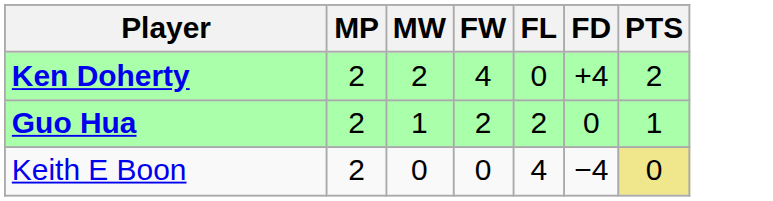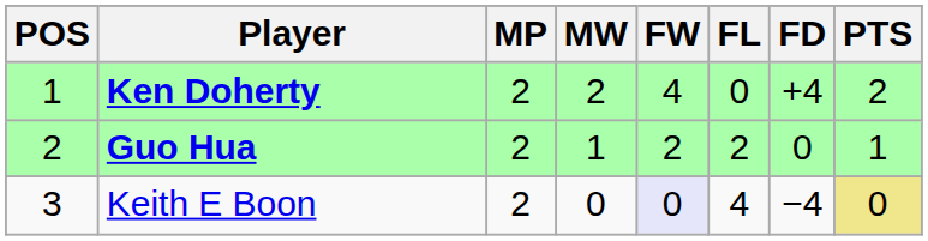 <table class="wikitable" style="text-align: center;">
 <tr>
+<th width=20>POS</th>
 <th width=165>Player</th>
 <th width=20>MP</th>
 <th width=20>MW</th>
 <th width=20>FW</th>
 <th width=20>FL</th>
 <th width=20>FD</th>
 <th width=20>PTS</th>
 </tr>
 <tr style="background:#aaffaa;">
+<td>1</td>
 <td style="text-align:left;"> <strong><a href='#'>Ken Doherty</a></strong></td>
 <td>2</td>
 <td>2</td>
 <td>4</td>
 <td>0</td>
 <td>+4</td>
 <td>2</td>
 </tr>
 <tr style="background:#aaffaa;">
+<td>2</td>
 <td style="text-align:left;"> <strong><a href='#'>Guo Hua</a></strong></td>
 <td>2</td>
 <td>1</td>
 <td>2</td>
 <td>2</td>
 <td>0</td>
 <td>1</td>
 </tr>
 <tr>
+<td>3</td>
 <td style="text-align:left;"> <a href='#'>Keith E Boon</a></td>
 <td>2</td>
 <td>0</td>
-<td>0</td>
+<td style="background: lavender;">0</td>
 <td>4</td>
 <td>−4</td>
 <td style="background: khaki;">0</td>
 </tr>
 </table>
